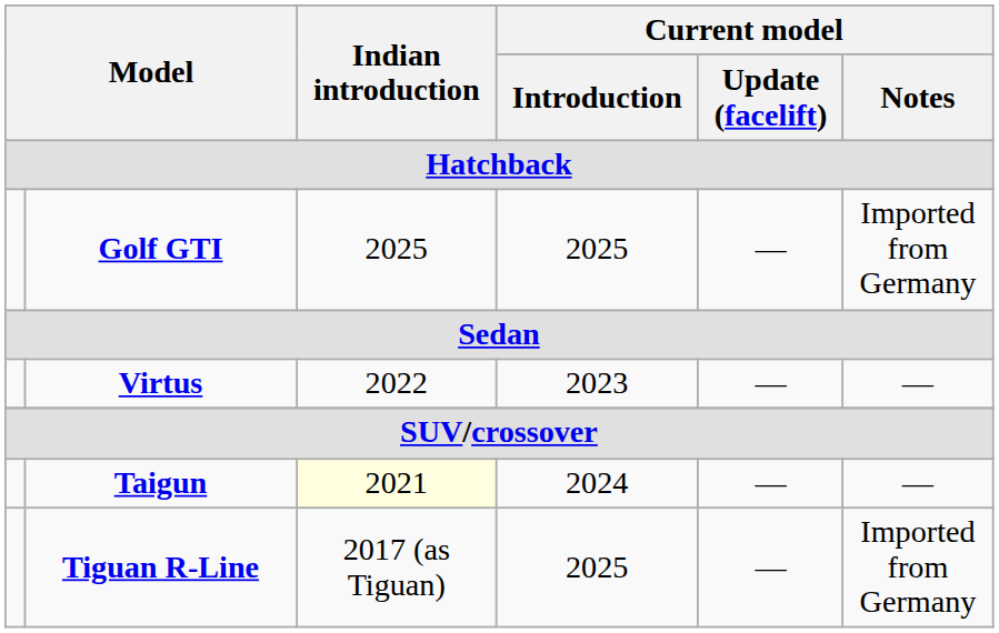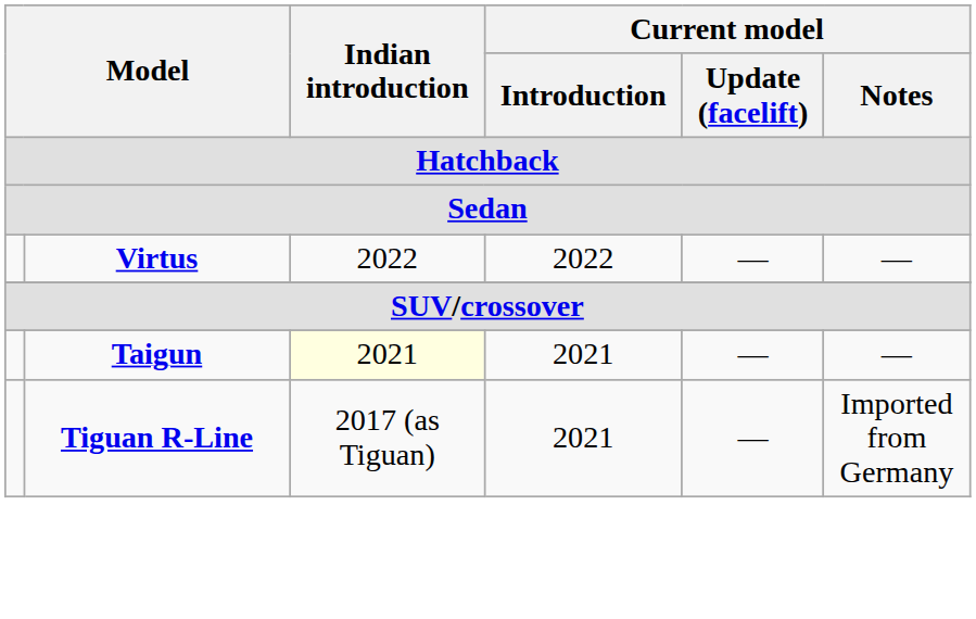 <table class="wikitable" style="text-align: center; width: 40%">
 <tr>
 <th colspan="2" rowspan="2" width="25%">Model</th>
 <th rowspan="2" width="10%">Indian introduction</th>
 <th colspan="3">Current model</th>
 </tr>
 <tr>
 <th width="10%">Introduction</th>
 <th width="10%">Update (<a href='#'>facelift</a>)</th>
 <th width="10%">Notes</th>
 </tr>
 <tr bgcolor="#e0e0e0">
 <td colspan="6"><strong><a href='#'>Hatchback</a></strong></td>
 </tr>
-<tr>
-<td></td>
-<td><strong><a href='#'>Golf GTI</a></strong></td>
-<td>2025</td>
-<td>2025</td>
-<td>—</td>
-<td>Imported from Germany</td>
-</tr>
 <tr bgcolor="#e0e0e0">
 <td colspan="6"><strong><a href='#'>Sedan</a></strong></td>
 </tr>
 <tr>
 <td></td>
 <td><strong><a href='#'>Virtus</a></strong></td>
 <td>2022</td>
-<td>2023</td>
+<td>2022</td>
 <td>—</td>
 <td>—</td>
 </tr>
 <tr>
 </tr>
 <tr bgcolor="#e0e0e0">
 <td colspan="6"><strong><a href='#'>SUV</a>/<a href='#'>crossover</a></strong></td>
 </tr>
 <tr>
 <td></td>
 <td><strong><a href='#'>Taigun</a></strong></td>
 <td style="background: lightyellow;">2021</td>
-<td>2024</td>
+<td>2021</td>
 <td>—</td>
 <td>—</td>
 </tr>
 <tr>
 <td></td>
 <td><strong><a href='#'>Tiguan R-Line</a></strong></td>
 <td>2017 (as Tiguan)</td>
-<td>2025</td>
+<td>2021</td>
 <td>—</td>
 <td>Imported from Germany</td>
 </tr>
 </table>
